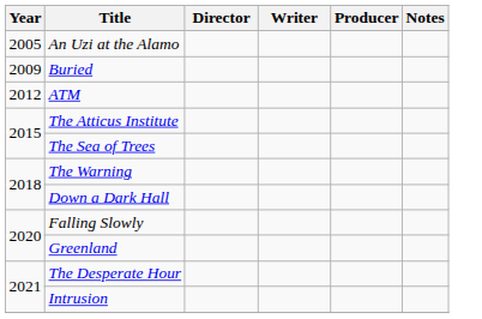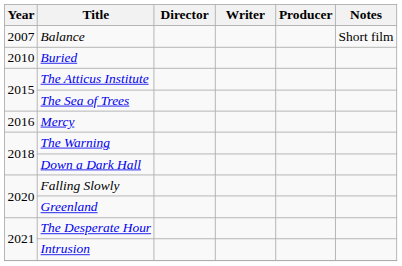 <table class="wikitable">
 <tr>
 <th>Year</th>
 <th>Title</th>
 <th width=65>Director</th>
 <th width=65>Writer</th>
 <th>Producer</th>
 <th>Notes</th>
 </tr>
 <tr>
-<td>2005</td>
-<td><em>An Uzi at the Alamo</em></td>
+<td>2007</td>
+<td><em>Balance</em></td>
 <td></td>
 <td></td>
 <td></td>
-<td></td>
+<td>Short film</td>
 </tr>
 <tr>
-<td>2009</td>
+<td>2010</td>
 <td><em><a href='#'>Buried</a></em></td>
-<td></td>
-<td></td>
-<td></td>
-<td></td>
-</tr>
-<tr>
-<td>2012</td>
-<td><em><a href='#'>ATM</a></em></td>
 <td></td>
 <td></td>
 <td></td>
 <td></td>
 </tr>
 <tr>
 <td rowspan=2>2015</td>
 <td><em><a href='#'>The Atticus Institute</a></em></td>
 <td></td>
 <td></td>
 <td></td>
 <td></td>
 </tr>
 <tr>
 <td><em><a href='#'>The Sea of Trees</a></em></td>
+<td></td>
+<td></td>
+<td></td>
+<td></td>
+</tr>
+<tr>
+<td>2016</td>
+<td><em><a href='#'>Mercy</a></em></td>
 <td></td>
 <td></td>
 <td></td>
 <td></td>
 </tr>
 <tr>
 <td rowspan=2>2018</td>
 <td><em><a href='#'>The Warning</a></em></td>
 <td></td>
 <td></td>
 <td></td>
 <td></td>
 </tr>
 <tr>
 <td><em><a href='#'>Down a Dark Hall</a></em></td>
 <td></td>
 <td></td>
 <td></td>
 <td></td>
 </tr>
 <tr>
 <td rowspan=2>2020</td>
 <td><em>Falling Slowly</em></td>
 <td></td>
 <td></td>
 <td></td>
 <td></td>
 </tr>
 <tr>
 <td><em><a href='#'>Greenland</a></em></td>
 <td></td>
 <td></td>
 <td></td>
 <td></td>
 </tr>
 <tr>
 <td rowspan=2>2021</td>
 <td><em><a href='#'>The Desperate Hour</a></em></td>
 <td></td>
 <td></td>
 <td></td>
 <td></td>
 </tr>
 <tr>
 <td><em><a href='#'>Intrusion</a></em></td>
 <td></td>
 <td></td>
 <td></td>
 <td></td>
 </tr>
 <tr>
 </tr>
 </table>
